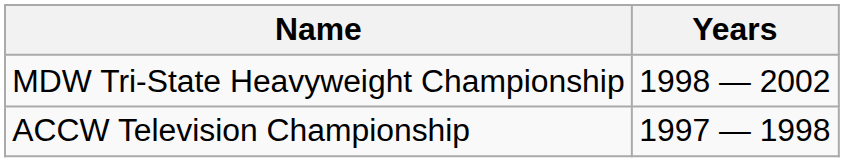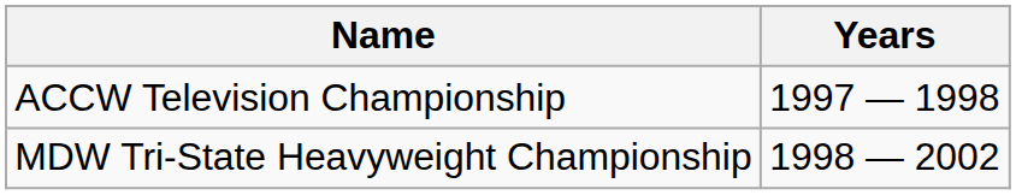 <table class="wikitable" border="1">
 <tr>
 <th>Name</th>
 <th>Years</th>
 </tr>
 <tr>
+<td>ACCW Television Championship</td>
+<td>1997 — 1998</td>
+</tr>
+<tr>
 <td>MDW Tri-State Heavyweight Championship</td>
 <td>1998 — 2002</td>
 </tr>
-<tr>
-<td>ACCW Television Championship</td>
-<td>1997 — 1998</td>
-</tr>
 </table>
